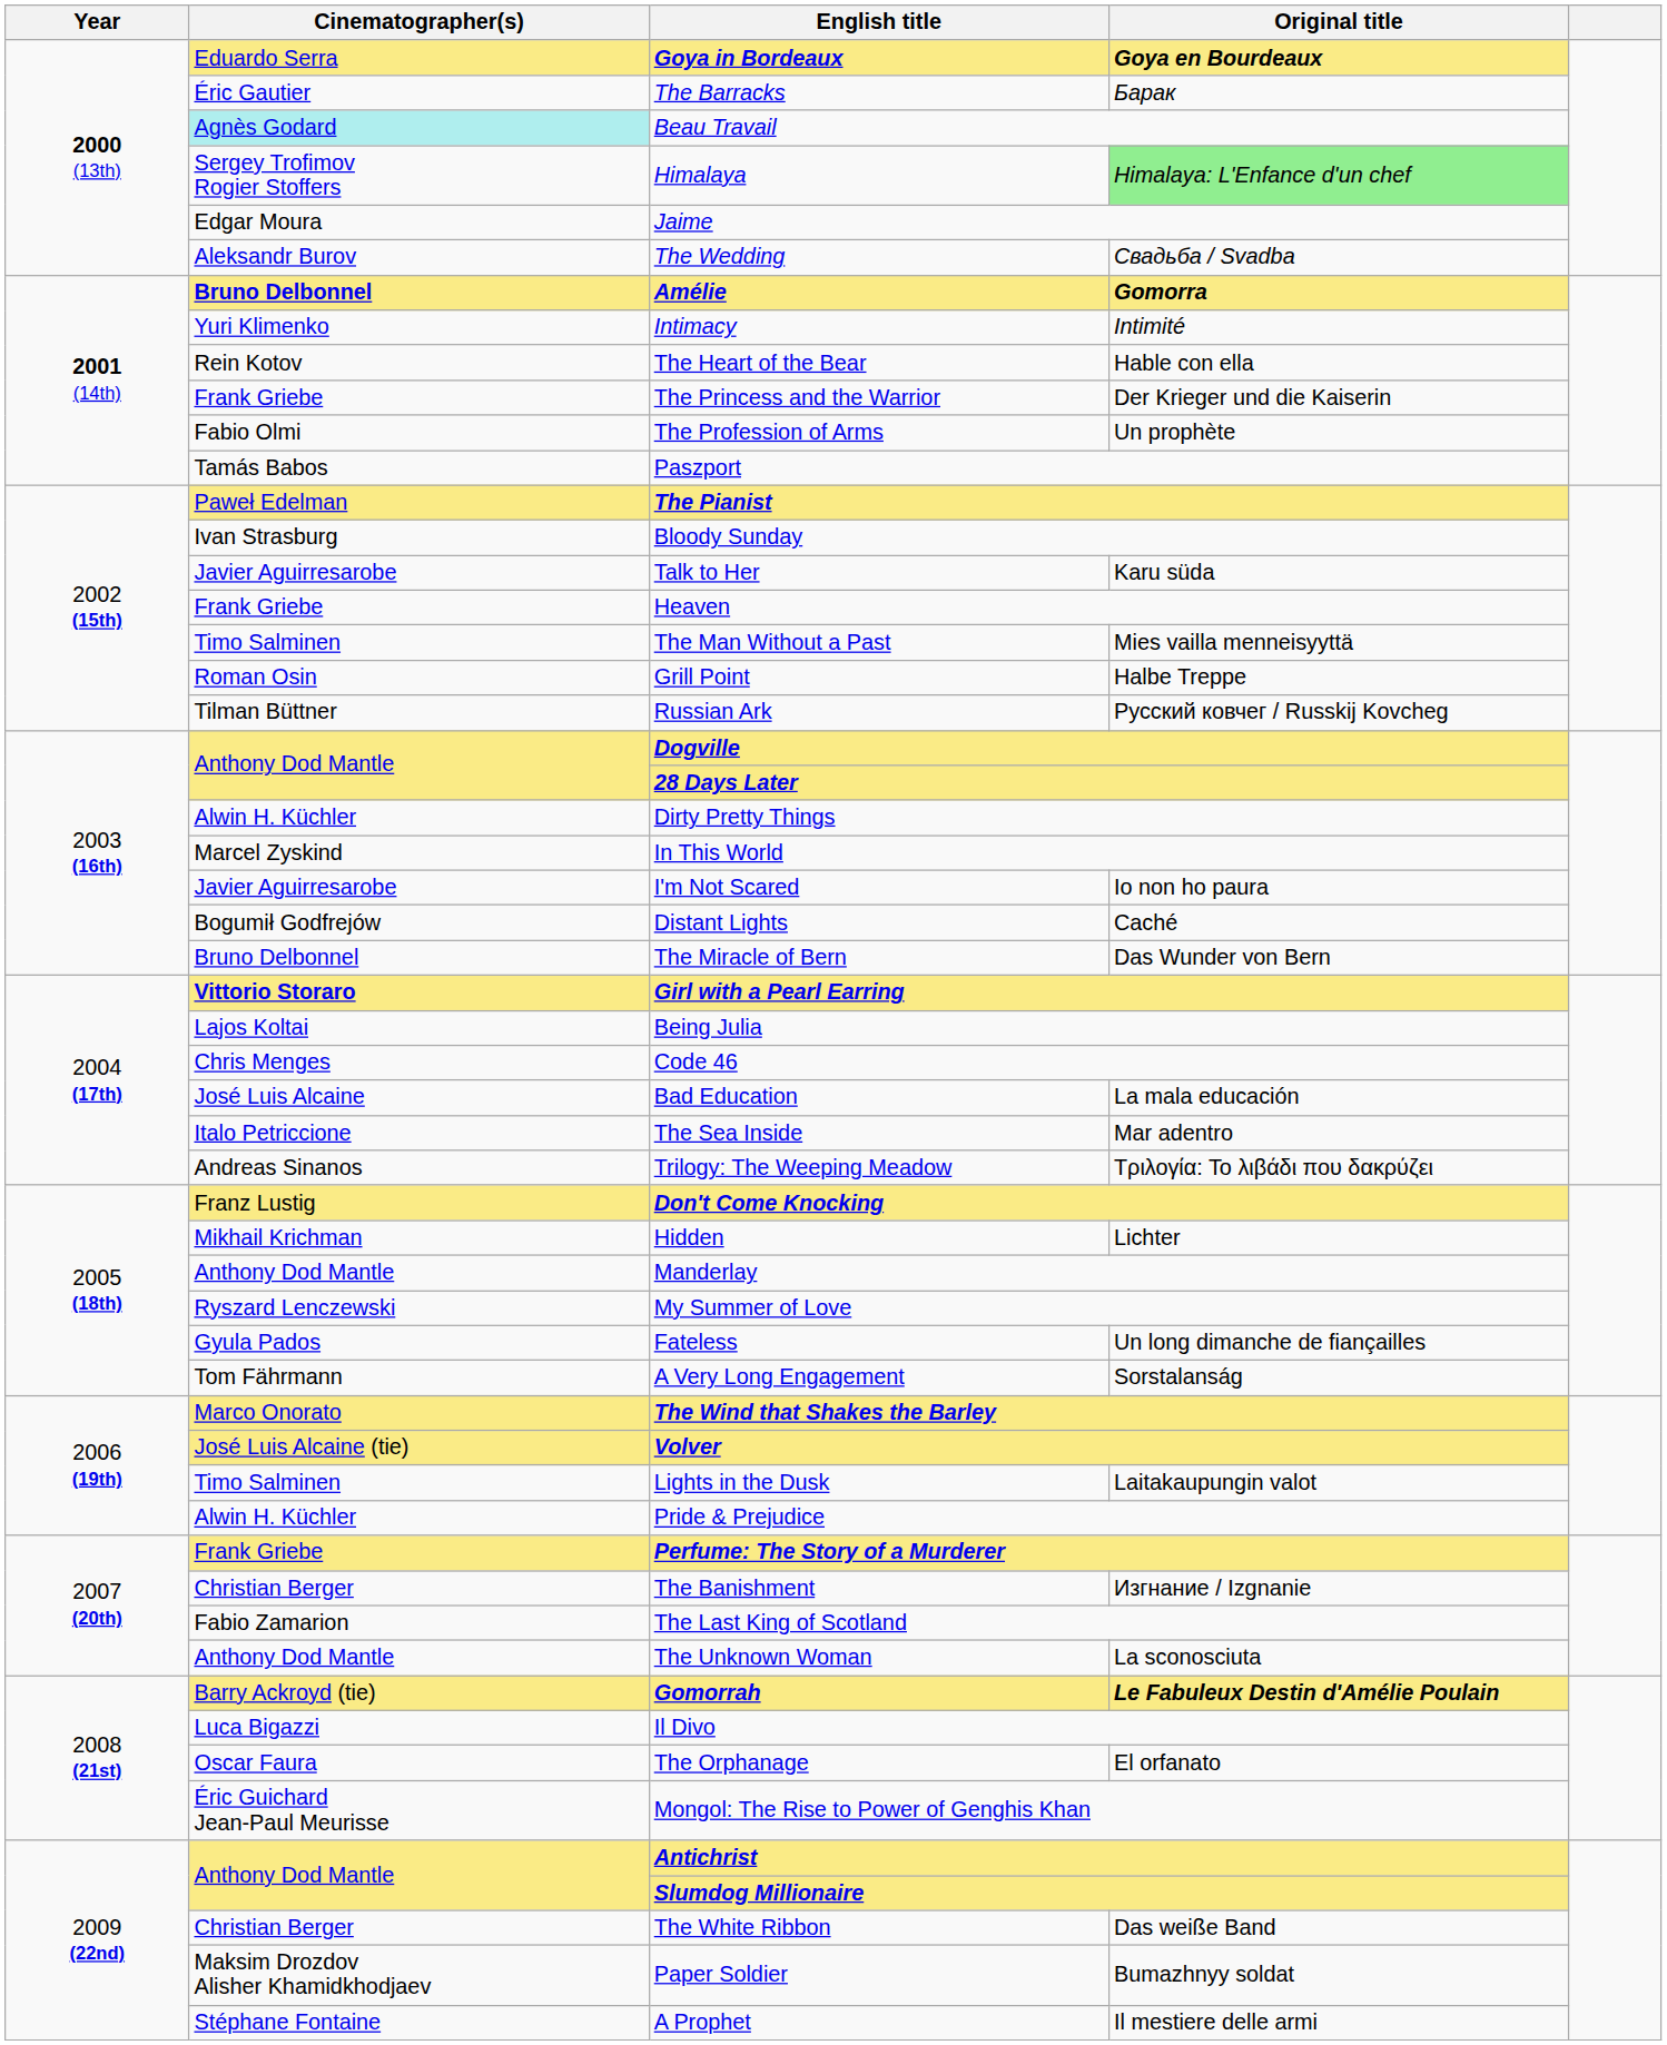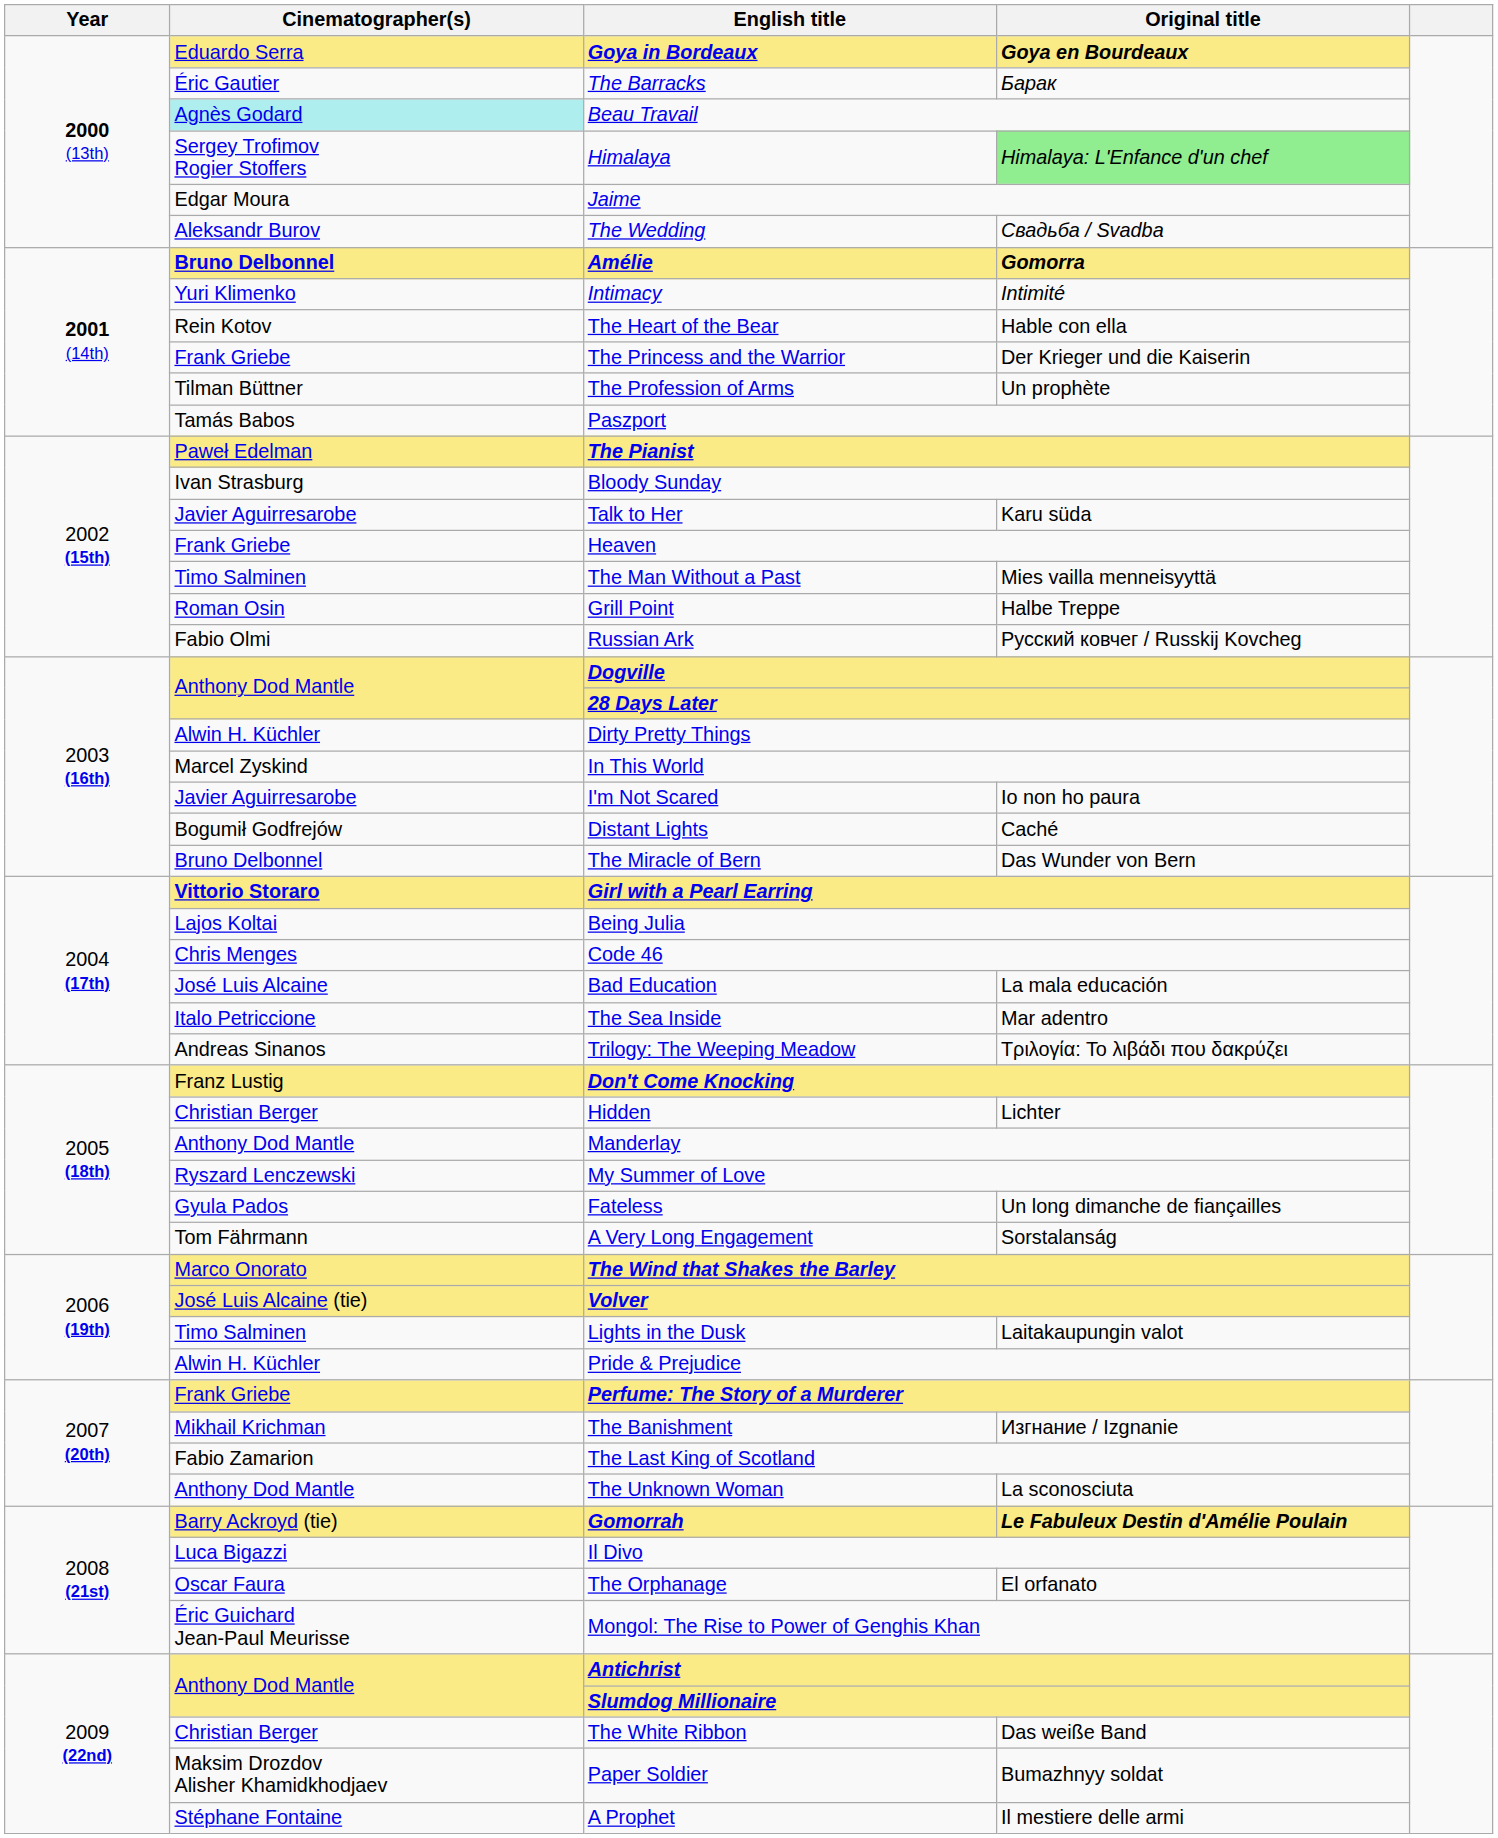 <table class="wikitable" width="95%" cellpadding="5">
 <tr>
 <th width="10%">Year</th>
 <th width="25%">Cinematographer(s)</th>
 <th width="25%">English title</th>
 <th width="25%">Original title</th>
 <th width="5%"></th>
 </tr>
 <tr>
 <td rowspan=6 style="text-align:center;"><strong>2000</strong><br><small><a href='#'>(13th)</a></small></td>
 <td style="background:#FAEB86;"> </strong><a href='#'>Eduardo Serra</a><strong></td>
 <td style="background:#FAEB86;"><strong><em><a href='#'>Goya in Bordeaux</a></em></strong></td>
 <td style="background:#FAEB86;"><strong><em>Goya en Bourdeaux</em></strong></td>
 <td rowspan="6"></td>
 </tr>
 <tr>
 <td> <a href='#'>Éric Gautier</a></td>
 <td><em><a href='#'>The Barracks</a></em></td>
 <td><em>Барак</em></td>
 </tr>
 <tr>
 <td style="background: paleturquoise;"> <a href='#'>Agnès Godard</a></td>
 <td colspan="2"><em><a href='#'>Beau Travail</a></em></td>
 </tr>
 <tr>
 <td> <a href='#'>Sergey Trofimov</a> <br> <a href='#'>Rogier Stoffers</a></td>
 <td><em><a href='#'>Himalaya</a></em></td>
 <td style="background: lightgreen;"><em>Himalaya: L'Enfance d'un chef</em></td>
 </tr>
 <tr>
 <td> Edgar Moura</td>
 <td colspan="2"><em><a href='#'>Jaime</a></em></td>
 </tr>
 <tr>
 <td> <a href='#'>Aleksandr Burov</a></td>
 <td><em><a href='#'>The Wedding</a></em></td>
 <td><em>Свадьба / Svadba</em></td>
 </tr>
 <tr>
 <td rowspan=6 style="text-align:center;"><strong>2001</strong><br><small><a href='#'>(14th)</a></small></td>
 <td style="background:#FAEB86;"> <strong><a href='#'>Bruno Delbonnel</a></strong></td>
 <td style="background:#FAEB86;"><strong><em><a href='#'>Amélie</a></em></strong></td>
 <td style="background:#FAEB86;"><strong><em>Gomorra</em></strong></td>
 <td rowspan="6"></td>
 </tr>
 <tr>
 <td> <a href='#'>Yuri Klimenko</a></td>
 <td><em><a href='#'>Intimacy</a></em></td>
 <td><em>Intimité<strong></td>
 </tr>
 <tr>
 <td> Rein Kotov</td>
 <td></em><a href='#'>The Heart of the Bear</a><em></td>
 <td></em>Hable con ella<em></td>
 </tr>
 <tr>
 <td> <a href='#'>Frank Griebe</a></td>
 <td></em><a href='#'>The Princess and the Warrior</a><em></td>
 <td></em>Der Krieger und die Kaiserin<em></td>
 </tr>
 <tr>
-<td> Fabio Olmi</td>
+<td> Tilman Büttner</td>
 <td></em><a href='#'>The Profession of Arms</a><em></td>
 <td></em>Un prophète<em></td>
 </tr>
 <tr>
 <td> Tamás Babos</td>
 <td colspan="2"></em><a href='#'>Paszport</a><em></td>
 </tr>
 <tr>
 <td rowspan=7 style="text-align:center;"></strong>2002<strong><br><small><a href='#'>(15th)</a></small></td>
 <td style="background:#FAEB86;"> </strong><a href='#'>Paweł Edelman</a><strong></td>
 <td colspan="2" style="background:#FAEB86;"><strong><em><a href='#'>The Pianist</a></em></strong></td>
 <td rowspan="7"></td>
 </tr>
 <tr>
 <td> Ivan Strasburg</td>
 <td colspan="2"></em><a href='#'>Bloody Sunday</a><em></td>
 </tr>
 <tr>
 <td> <a href='#'>Javier Aguirresarobe</a></td>
 <td></em><a href='#'>Talk to Her</a><em></td>
 <td></em>Karu süda<em></td>
 </tr>
 <tr>
 <td> <a href='#'>Frank Griebe</a></td>
 <td colspan="2"></em><a href='#'>Heaven</a><em></td>
 </tr>
 <tr>
 <td> <a href='#'>Timo Salminen</a></td>
 <td></em><a href='#'>The Man Without a Past</a><em></td>
 <td></em>Mies vailla menneisyyttä<em></td>
 </tr>
 <tr>
 <td> <a href='#'>Roman Osin</a></td>
 <td></em><a href='#'>Grill Point</a><em></td>
 <td></em>Halbe Treppe<em></td>
 </tr>
 <tr>
-<td> Tilman Büttner</td>
+<td> Fabio Olmi</td>
 <td></em><a href='#'>Russian Ark</a><em></td>
 <td></em>Русский ковчег / Russkij Kovcheg<em></td>
 </tr>
 <tr>
 <td rowspan=7 style="text-align:center;"></strong>2003<strong><br><small><a href='#'>(16th)</a></small></td>
 <td rowspan=2 style="background:#FAEB86;"> </strong><a href='#'>Anthony Dod Mantle</a><strong></td>
 <td colspan="2" style="background:#FAEB86;"><strong><em><a href='#'>Dogville</a></em></strong></td>
 <td rowspan="7"></td>
 </tr>
 <tr>
 <td colspan="2" style="background:#FAEB86;"><strong><em><a href='#'>28 Days Later</a></em></strong></td>
 </tr>
 <tr>
 <td> <a href='#'>Alwin H. Küchler</a></td>
 <td colspan="2"></em><a href='#'>Dirty Pretty Things</a><em></td>
 </tr>
 <tr>
 <td> Marcel Zyskind</td>
 <td colspan="2"></em><a href='#'>In This World</a><em></td>
 </tr>
 <tr>
 <td> <a href='#'>Javier Aguirresarobe</a></td>
 <td></em><a href='#'>I'm Not Scared</a><em></td>
 <td></em>Io non ho paura<em></td>
 </tr>
 <tr>
 <td> Bogumił Godfrejów</td>
 <td></em><a href='#'>Distant Lights</a><em></td>
 <td></em>Caché<em></td>
 </tr>
 <tr>
 <td> <a href='#'>Bruno Delbonnel</a></td>
 <td></em><a href='#'>The Miracle of Bern</a><em></td>
 <td></em>Das Wunder von Bern<em></td>
 </tr>
 <tr>
 <td rowspan=6 style="text-align:center;"></strong>2004<strong><br><small><a href='#'>(17th)</a></small></td>
 <td style="background:#FAEB86;"> <strong><a href='#'>Vittorio Storaro</a></strong></td>
 <td colspan="2" style="background:#FAEB86;"><strong><em><a href='#'>Girl with a Pearl Earring</a></em></strong></td>
 <td rowspan="6"></td>
 </tr>
 <tr>
 <td> <a href='#'>Lajos Koltai</a></td>
 <td colspan="2"></em><a href='#'>Being Julia</a><em></td>
 </tr>
 <tr>
 <td> <a href='#'>Chris Menges</a></td>
 <td colspan="2"></em><a href='#'>Code 46</a><em></td>
 </tr>
 <tr>
 <td> <a href='#'>José Luis Alcaine</a></td>
 <td></em><a href='#'>Bad Education</a><em></td>
 <td></em>La mala educación<em></td>
 </tr>
 <tr>
 <td> <a href='#'>Italo Petriccione</a></td>
 <td></em><a href='#'>The Sea Inside</a><em></td>
 <td></em>Mar adentro<em></td>
 </tr>
 <tr>
 <td> Andreas Sinanos</td>
 <td></em><a href='#'>Trilogy: The Weeping Meadow</a><em></td>
 <td></em>Τριλογία: Το λιβάδι που δακρύζει<em></td>
 </tr>
 <tr>
 <td rowspan=6 style="text-align:center;"></strong>2005<strong><br><small><a href='#'>(18th)</a></small></td>
 <td style="background:#FAEB86;"> </strong>Franz Lustig<strong></td>
 <td colspan="2" style="background:#FAEB86;"><strong><em><a href='#'>Don't Come Knocking</a></em></strong></td>
 <td rowspan="6"></td>
 </tr>
 <tr>
-<td> <a href='#'>Mikhail Krichman</a></td>
+<td> <a href='#'>Christian Berger</a></td>
 <td></em><a href='#'>Hidden</a><em></td>
 <td></em>Lichter<em></td>
 </tr>
 <tr>
 <td> <a href='#'>Anthony Dod Mantle</a></td>
 <td colspan="2"></em><a href='#'>Manderlay</a><em></td>
 </tr>
 <tr>
 <td> <a href='#'>Ryszard Lenczewski</a></td>
 <td colspan="2"></em><a href='#'>My Summer of Love</a><em></td>
 </tr>
 <tr>
 <td> <a href='#'>Gyula Pados</a></td>
 <td></em><a href='#'>Fateless</a><em></td>
 <td></em>Un long dimanche de fiançailles<em></td>
 </tr>
 <tr>
 <td> Tom Fährmann</td>
 <td></em><a href='#'>A Very Long Engagement</a><em></td>
 <td></em>Sorstalanság<em></td>
 </tr>
 <tr>
 <td rowspan=4 style="text-align:center;"></strong>2006<strong><br><small><a href='#'>(19th)</a></small></td>
 <td style="background:#FAEB86;"> </strong><a href='#'>Marco Onorato</a><strong></td>
 <td colspan="2" style="background:#FAEB86;"><strong><em><a href='#'>The Wind that Shakes the Barley</a></em></strong></td>
 <td rowspan="4"></td>
 </tr>
 <tr>
 <td style="background:#FAEB86;"> </strong><a href='#'>José Luis Alcaine</a> (tie)<strong></td>
 <td colspan="2" style="background:#FAEB86;"><strong><em><a href='#'>Volver</a></em></strong></td>
 </tr>
 <tr>
 <td> <a href='#'>Timo Salminen</a></td>
 <td></em><a href='#'>Lights in the Dusk</a><em></td>
 <td>Laitakaupungin valot</td>
 </tr>
 <tr>
 <td> <a href='#'>Alwin H. Küchler</a></td>
 <td colspan="2"></em><a href='#'>Pride & Prejudice</a><em></td>
 </tr>
 <tr>
 <td rowspan=4 style="text-align:center;"></strong>2007<strong><br><small><a href='#'>(20th)</a></small></td>
 <td style="background:#FAEB86;"> </strong><a href='#'>Frank Griebe</a><strong></td>
 <td colspan="2" style="background:#FAEB86;"><strong><em><a href='#'>Perfume: The Story of a Murderer</a></em></strong></td>
 <td rowspan="4"></td>
 </tr>
 <tr>
-<td> <a href='#'>Christian Berger</a></td>
+<td> <a href='#'>Mikhail Krichman</a></td>
 <td></em><a href='#'>The Banishment</a><em></td>
 <td></em>Изгнание / Izgnanie<em></td>
 </tr>
 <tr>
 <td> Fabio Zamarion</td>
 <td colspan="2"></em><a href='#'>The Last King of Scotland</a><em></td>
 </tr>
 <tr>
 <td> <a href='#'>Anthony Dod Mantle</a></td>
 <td></em><a href='#'>The Unknown Woman</a><em></td>
 <td></em>La sconosciuta<em></td>
 </tr>
 <tr>
 <td rowspan=4 style="text-align:center;"></strong>2008<strong><br><small><a href='#'>(21st)</a></small></td>
 <td style="background:#FAEB86;"> </strong><a href='#'>Barry Ackroyd</a> (tie)<strong></td>
 <td style="background:#FAEB86;"><strong><em><a href='#'>Gomorrah</a></em></strong></td>
 <td style="background:#FAEB86;"><strong><em>Le Fabuleux Destin d'Amélie Poulain</em></strong></td>
 <td rowspan="4"></td>
 </tr>
 <tr>
 <td> <a href='#'>Luca Bigazzi</a></td>
 <td colspan="2"></em><a href='#'>Il Divo</a><em></td>
 </tr>
 <tr>
 <td> <a href='#'>Oscar Faura</a></td>
 <td></em><a href='#'>The Orphanage</a><em></td>
 <td></em>El orfanato<em></td>
 </tr>
 <tr>
 <td> <a href='#'>Éric Guichard</a><br> Jean-Paul Meurisse</td>
 <td colspan="2"></em><a href='#'>Mongol: The Rise to Power of Genghis Khan</a><em></td>
 </tr>
 <tr>
 <td rowspan=5 style="text-align:center;"></strong>2009<strong><br><small><a href='#'>(22nd)</a></small></td>
 <td rowspan=2 style="background:#FAEB86;"> </strong><a href='#'>Anthony Dod Mantle</a><strong></td>
 <td colspan="2" style="background:#FAEB86;"><strong><em><a href='#'>Antichrist</a></em></strong></td>
 <td rowspan="5"></td>
 </tr>
 <tr>
 <td colspan="2" style="background:#FAEB86;"><strong><em><a href='#'>Slumdog Millionaire</a></em></strong></td>
 </tr>
 <tr>
 <td> <a href='#'>Christian Berger</a></td>
 <td></em><a href='#'>The White Ribbon</a><em></td>
 <td></em>Das weiße Band<em></td>
 </tr>
 <tr>
 <td> Maksim Drozdov <br> Alisher Khamidkhodjaev</td>
 <td></em><a href='#'>Paper Soldier</a><em></td>
 <td></em>Bumazhnyy soldat<em></td>
 </tr>
 <tr>
 <td> <a href='#'>Stéphane Fontaine</a></td>
 <td></em><a href='#'>A Prophet</a><em></td>
 <td></em>Il mestiere delle armi<em></td>
 </tr>
 </table>
